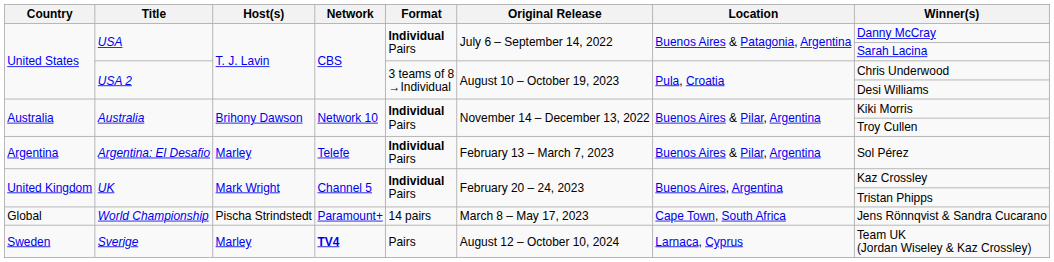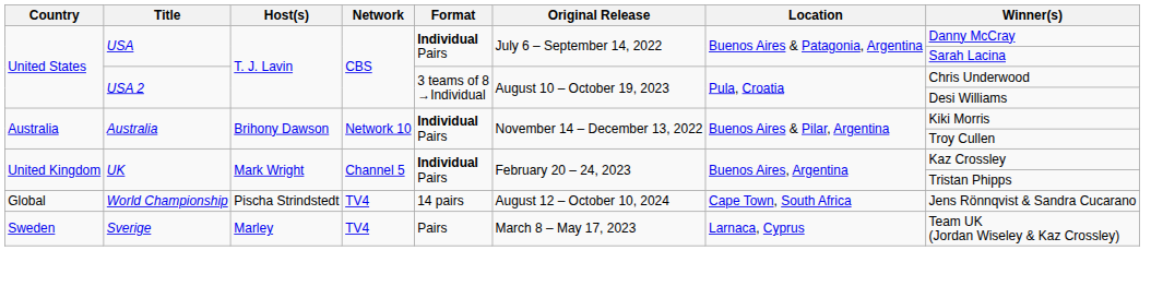 <table class="wikitable" style="font-size:90%">
 <tr>
 <th>Country</th>
 <th>Title</th>
 <th>Host(s)</th>
 <th>Network</th>
 <th>Format</th>
 <th>Original Release</th>
 <th>Location</th>
 <th>Winner(s)</th>
 </tr>
 <tr>
 <td rowspan="4"><a href='#'>United States</a></td>
 <td rowspan="2"><em><a href='#'>USA</a></em></td>
 <td rowspan="4"><a href='#'>T. J. Lavin</a></td>
 <td rowspan="4"><a href='#'>CBS</a></td>
 <td rowspan="2"><strong>Individual</strong><br>Pairs</td>
 <td rowspan="2">July 6 – September 14, 2022</td>
 <td rowspan="2"><a href='#'>Buenos Aires</a> & <a href='#'>Patagonia</a>, <a href='#'>Argentina</a></td>
 <td> <a href='#'>Danny McCray</a></td>
 </tr>
 <tr>
 <td> <a href='#'>Sarah Lacina</a></td>
 </tr>
 <tr>
 <td rowspan="2"><em><a href='#'>USA 2</a></em></td>
 <td rowspan="2">3 teams of 8<br>→Individual</td>
 <td rowspan="2">August 10 – October 19, 2023</td>
 <td rowspan="2"><a href='#'>Pula</a>, <a href='#'>Croatia</a></td>
 <td> Chris Underwood</td>
 </tr>
 <tr>
 <td> Desi Williams</td>
 </tr>
 <tr>
 <td rowspan="2"><a href='#'>Australia</a></td>
 <td rowspan="2"><em><a href='#'>Australia</a></em></td>
 <td rowspan="2"><a href='#'>Brihony Dawson</a></td>
 <td rowspan="2"><a href='#'>Network 10</a></td>
 <td rowspan="2"><strong>Individual</strong><br>Pairs</td>
 <td rowspan="2">November 14 – December 13, 2022</td>
 <td rowspan="2"><a href='#'>Buenos Aires</a> & <a href='#'>Pilar</a>, <a href='#'>Argentina</a></td>
 <td> Kiki Morris</td>
 </tr>
 <tr>
 <td> Troy Cullen</td>
 </tr>
 <tr>
-<td><a href='#'>Argentina</a></td>
-<td><em><a href='#'>Argentina: El Desafio</a></em></td>
-<td><a href='#'>Marley</a></td>
-<td><a href='#'>Telefe</a></td>
-<td><strong>Individual</strong><br>Pairs</td>
-<td>February 13 – March 7, 2023</td>
-<td><a href='#'>Buenos Aires</a> & <a href='#'>Pilar</a>, <a href='#'>Argentina</a></td>
-<td> Sol Pérez</td>
-</tr>
-<tr>
 <td rowspan="2"><a href='#'>United Kingdom</a></td>
 <td rowspan="2"><em><a href='#'>UK</a></em></td>
 <td rowspan="2"><a href='#'>Mark Wright</a></td>
 <td rowspan="2"><a href='#'>Channel 5</a></td>
 <td rowspan="2"><strong>Individual</strong><br>Pairs</td>
 <td rowspan="2">February 20 – 24, 2023</td>
 <td rowspan="2"><a href='#'>Buenos Aires</a>, <a href='#'>Argentina</a></td>
 <td> Kaz Crossley</td>
 </tr>
 <tr>
 <td> Tristan Phipps</td>
 </tr>
 <tr>
 <td>Global</td>
 <td><em><a href='#'>World Championship</a></em></td>
 <td>Pischa Strindstedt</td>
-<td><a href='#'>Paramount+</a></td>
+<td><a href='#'>TV4</a></td>
 <td>14 pairs</td>
-<td>March 8 – May 17, 2023</td>
+<td>August 12 – October 10, 2024</td>
 <td><a href='#'>Cape Town</a>, <a href='#'>South Africa</a></td>
 <td> Jens Rönnqvist & Sandra Cucarano</td>
 </tr>
 <tr>
 <td><a href='#'>Sweden</a></td>
 <td><em><a href='#'>Sverige</a></em></td>
 <td><a href='#'>Marley</a></td>
-<td><strong><a href='#'>TV4</a></strong></td>
+<td><a href='#'>TV4</a></td>
 <td>Pairs</td>
-<td>August 12 – October 10, 2024</td>
+<td>March 8 – May 17, 2023</td>
 <td><a href='#'>Larnaca</a>, <a href='#'>Cyprus</a></td>
 <td> Team UK<br>(Jordan Wiseley & Kaz Crossley)</td>
 </tr>
 </table>
